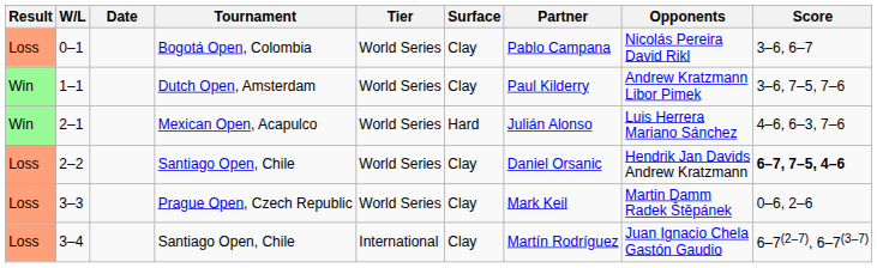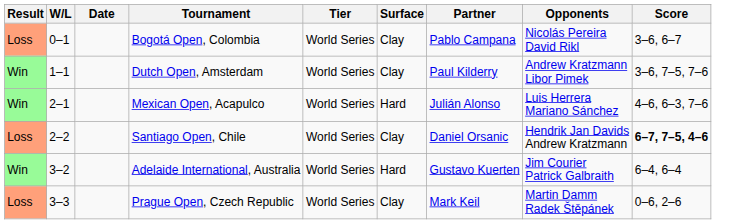 <table class="sortable wikitable">
 <tr>
 <th style="width:40px">Result</th>
 <th style="width:30px" class="unsortable">W/L</th>
 <th style="width:65px">Date</th>
 <th>Tournament</th>
 <th>Tier</th>
 <th>Surface</th>
 <th>Partner</th>
 <th>Opponents</th>
 <th class="unsortable">Score</th>
 </tr>
 <tr>
 <td style="background:#ffa07a;">Loss</td>
 <td>0–1</td>
 <td><a href='#'></a></td>
 <td><a href='#'>Bogotá Open</a>, Colombia</td>
 <td>World Series</td>
 <td>Clay</td>
 <td> <a href='#'>Pablo Campana</a></td>
 <td> <a href='#'>Nicolás Pereira</a><br> <a href='#'>David Rikl</a></td>
 <td>3–6, 6–7</td>
 </tr>
 <tr>
 <td style="background:#98fb98;">Win</td>
 <td>1–1</td>
 <td><a href='#'></a></td>
 <td><a href='#'>Dutch Open</a>, Amsterdam</td>
 <td>World Series</td>
 <td>Clay</td>
 <td> <a href='#'>Paul Kilderry</a></td>
 <td> <a href='#'>Andrew Kratzmann</a><br> <a href='#'>Libor Pimek</a></td>
 <td>3–6, 7–5, 7–6</td>
 </tr>
 <tr>
 <td style="background:#98fb98;">Win</td>
 <td>2–1</td>
 <td><a href='#'></a></td>
 <td><a href='#'>Mexican Open</a>, Acapulco</td>
 <td>World Series</td>
 <td>Hard</td>
 <td> <a href='#'>Julián Alonso</a></td>
 <td> <a href='#'>Luis Herrera</a><br> <a href='#'>Mariano Sánchez</a></td>
 <td>4–6, 6–3, 7–6</td>
 </tr>
 <tr>
 <td style="background:#ffa07a;">Loss</td>
 <td>2–2</td>
 <td><a href='#'></a></td>
 <td><a href='#'>Santiago Open</a>, Chile</td>
 <td>World Series</td>
 <td>Clay</td>
 <td> <a href='#'>Daniel Orsanic</a></td>
 <td> <a href='#'>Hendrik Jan Davids</a><br> Andrew Kratzmann</td>
 <td><strong>6–7, 7–5, 4–6</strong></td>
 </tr>
 <tr>
+<td style="background:#98fb98;">Win</td>
+<td>3–2</td>
+<td><a href='#'></a></td>
+<td><a href='#'>Adelaide International</a>, Australia</td>
+<td>World Series</td>
+<td>Hard</td>
+<td> <a href='#'>Gustavo Kuerten</a></td>
+<td> <a href='#'>Jim Courier</a><br> <a href='#'>Patrick Galbraith</a></td>
+<td>6–4, 6–4</td>
+</tr>
+<tr>
 <td style="background:#ffa07a;">Loss</td>
 <td>3–3</td>
 <td><a href='#'></a></td>
 <td><a href='#'>Prague Open</a>, Czech Republic</td>
 <td>World Series</td>
 <td>Clay</td>
 <td> <a href='#'>Mark Keil</a></td>
 <td> <a href='#'>Martin Damm</a><br> <a href='#'>Radek Štěpánek</a></td>
 <td>0–6, 2–6</td>
 </tr>
-<tr>
-<td style="background:#ffa07a;">Loss</td>
-<td>3–4</td>
-<td><a href='#'></a></td>
-<td>Santiago Open, Chile</td>
-<td>International</td>
-<td>Clay</td>
-<td> <a href='#'>Martín Rodríguez</a></td>
-<td> <a href='#'>Juan Ignacio Chela</a><br> <a href='#'>Gastón Gaudio</a></td>
-<td>6–7<sup>(2–7)</sup>, 6–7<sup>(3–7)</sup></td>
-</tr>
 </table>
